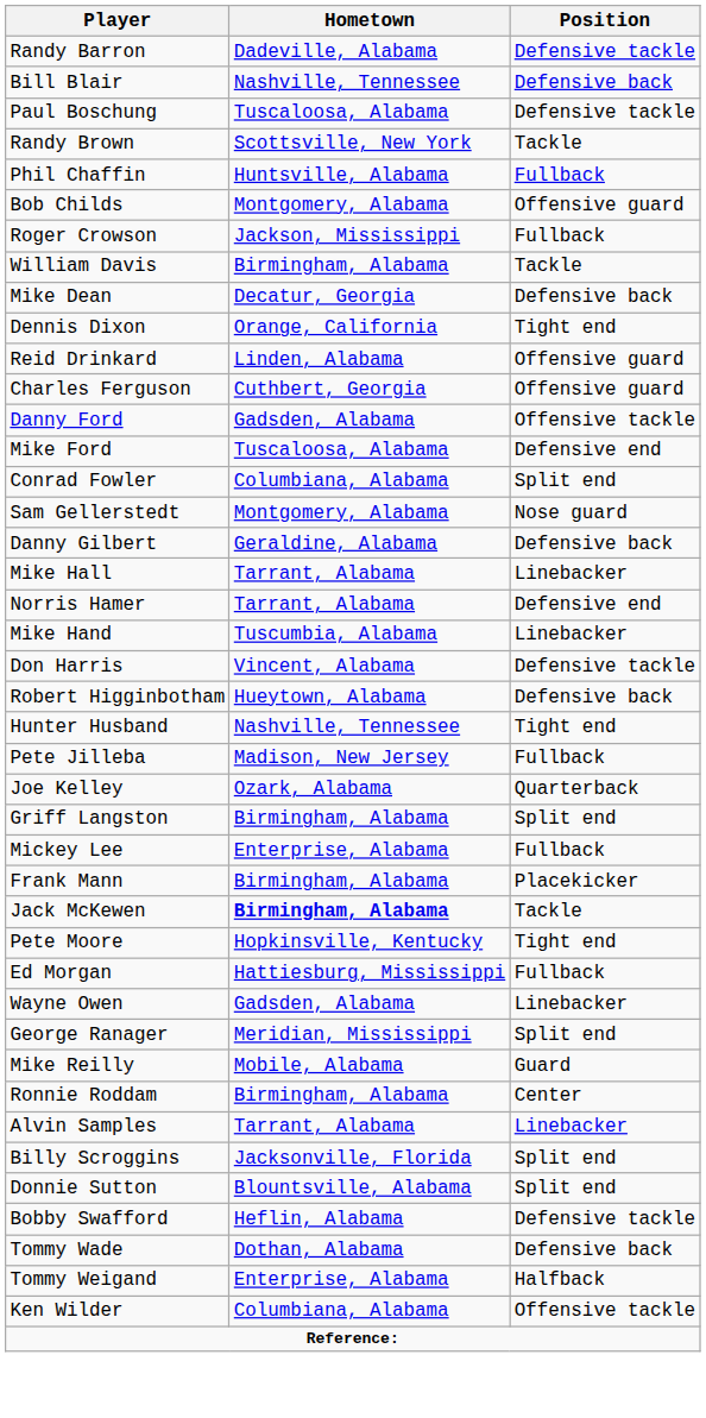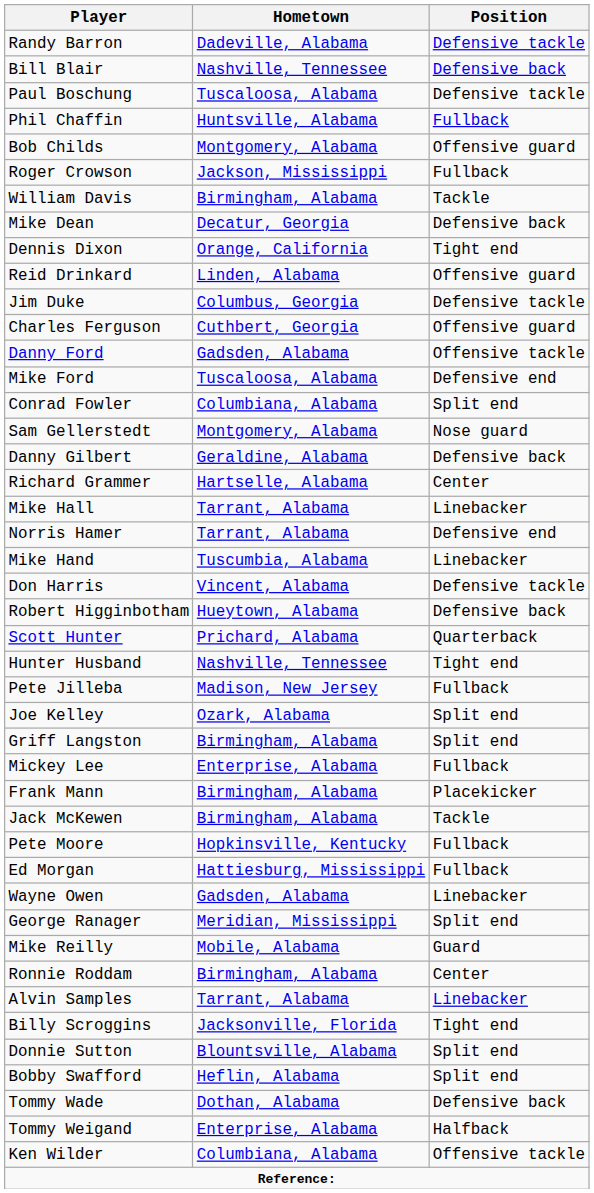 <table class="wikitable" border="1">
 <tr ;>
 <th>Player</th>
 <th>Hometown</th>
 <th>Position</th>
 </tr>
 <tr>
 <td>Randy Barron</td>
 <td><a href='#'>Dadeville, Alabama</a></td>
 <td><a href='#'>Defensive tackle</a></td>
 </tr>
 <tr>
 <td>Bill Blair</td>
 <td><a href='#'>Nashville, Tennessee</a></td>
 <td><a href='#'>Defensive back</a></td>
 </tr>
 <tr>
 <td>Paul Boschung</td>
 <td><a href='#'>Tuscaloosa, Alabama</a></td>
 <td>Defensive tackle</td>
-</tr>
-<tr>
-<td>Randy Brown</td>
-<td><a href='#'>Scottsville, New York</a></td>
-<td>Tackle</td>
 </tr>
 <tr>
 <td>Phil Chaffin</td>
 <td><a href='#'>Huntsville, Alabama</a></td>
 <td><a href='#'>Fullback</a></td>
 </tr>
 <tr>
 <td>Bob Childs</td>
 <td><a href='#'>Montgomery, Alabama</a></td>
 <td>Offensive guard</td>
 </tr>
 <tr>
 <td>Roger Crowson</td>
 <td><a href='#'>Jackson, Mississippi</a></td>
 <td>Fullback</td>
 </tr>
 <tr>
 <td>William Davis</td>
 <td><a href='#'>Birmingham, Alabama</a></td>
 <td>Tackle</td>
 </tr>
 <tr>
 <td>Mike Dean</td>
 <td><a href='#'>Decatur, Georgia</a></td>
 <td>Defensive back</td>
 </tr>
 <tr>
 <td>Dennis Dixon</td>
 <td><a href='#'>Orange, California</a></td>
 <td>Tight end</td>
 </tr>
 <tr>
 <td>Reid Drinkard</td>
 <td><a href='#'>Linden, Alabama</a></td>
 <td>Offensive guard</td>
 </tr>
 <tr>
+<td>Jim Duke</td>
+<td><a href='#'>Columbus, Georgia</a></td>
+<td>Defensive tackle</td>
+</tr>
+<tr>
 <td>Charles Ferguson</td>
 <td><a href='#'>Cuthbert, Georgia</a></td>
 <td>Offensive guard</td>
 </tr>
 <tr>
 <td><a href='#'>Danny Ford</a></td>
 <td><a href='#'>Gadsden, Alabama</a></td>
 <td>Offensive tackle</td>
 </tr>
 <tr>
 <td>Mike Ford</td>
 <td><a href='#'>Tuscaloosa, Alabama</a></td>
 <td>Defensive end</td>
 </tr>
 <tr>
 <td>Conrad Fowler</td>
 <td><a href='#'>Columbiana, Alabama</a></td>
 <td>Split end</td>
 </tr>
 <tr>
 <td>Sam Gellerstedt</td>
 <td><a href='#'>Montgomery, Alabama</a></td>
 <td>Nose guard</td>
 </tr>
 <tr>
 <td>Danny Gilbert</td>
 <td><a href='#'>Geraldine, Alabama</a></td>
 <td>Defensive back</td>
 </tr>
 <tr>
+<td>Richard Grammer</td>
+<td><a href='#'>Hartselle, Alabama</a></td>
+<td>Center</td>
+</tr>
+<tr>
 <td>Mike Hall</td>
 <td><a href='#'>Tarrant, Alabama</a></td>
 <td>Linebacker</td>
 </tr>
 <tr>
 <td>Norris Hamer</td>
 <td><a href='#'>Tarrant, Alabama</a></td>
 <td>Defensive end</td>
 </tr>
 <tr>
 <td>Mike Hand</td>
 <td><a href='#'>Tuscumbia, Alabama</a></td>
 <td>Linebacker</td>
 </tr>
 <tr>
 <td>Don Harris</td>
 <td><a href='#'>Vincent, Alabama</a></td>
 <td>Defensive tackle</td>
 </tr>
 <tr>
 <td>Robert Higginbotham</td>
 <td><a href='#'>Hueytown, Alabama</a></td>
 <td>Defensive back</td>
 </tr>
 <tr>
+<td><a href='#'>Scott Hunter</a></td>
+<td><a href='#'>Prichard, Alabama</a></td>
+<td>Quarterback</td>
+</tr>
+<tr>
 <td>Hunter Husband</td>
 <td><a href='#'>Nashville, Tennessee</a></td>
 <td>Tight end</td>
 </tr>
 <tr>
 <td>Pete Jilleba</td>
 <td><a href='#'>Madison, New Jersey</a></td>
 <td>Fullback</td>
 </tr>
 <tr>
 <td>Joe Kelley</td>
 <td><a href='#'>Ozark, Alabama</a></td>
-<td>Quarterback</td>
+<td>Split end</td>
 </tr>
 <tr>
 <td>Griff Langston</td>
 <td><a href='#'>Birmingham, Alabama</a></td>
 <td>Split end</td>
 </tr>
 <tr>
 <td>Mickey Lee</td>
 <td><a href='#'>Enterprise, Alabama</a></td>
 <td>Fullback</td>
 </tr>
 <tr>
 <td>Frank Mann</td>
 <td><a href='#'>Birmingham, Alabama</a></td>
 <td>Placekicker</td>
 </tr>
 <tr>
 <td>Jack McKewen</td>
-<td><strong><a href='#'>Birmingham, Alabama</a></strong></td>
+<td><a href='#'>Birmingham, Alabama</a></td>
 <td>Tackle</td>
 </tr>
 <tr>
 <td>Pete Moore</td>
 <td><a href='#'>Hopkinsville, Kentucky</a></td>
-<td>Tight end</td>
+<td>Fullback</td>
 </tr>
 <tr>
 <td>Ed Morgan</td>
 <td><a href='#'>Hattiesburg, Mississippi</a></td>
 <td>Fullback</td>
 </tr>
 <tr>
 <td>Wayne Owen</td>
 <td><a href='#'>Gadsden, Alabama</a></td>
 <td>Linebacker</td>
 </tr>
 <tr>
 <td>George Ranager</td>
 <td><a href='#'>Meridian, Mississippi</a></td>
 <td>Split end</td>
 </tr>
 <tr>
 <td>Mike Reilly</td>
 <td><a href='#'>Mobile, Alabama</a></td>
 <td>Guard</td>
 </tr>
 <tr>
 <td>Ronnie Roddam</td>
 <td><a href='#'>Birmingham, Alabama</a></td>
 <td>Center</td>
 </tr>
 <tr>
 <td>Alvin Samples</td>
 <td><a href='#'>Tarrant, Alabama</a></td>
 <td><a href='#'>Linebacker</a></td>
 </tr>
 <tr>
 <td>Billy Scroggins</td>
 <td><a href='#'>Jacksonville, Florida</a></td>
-<td>Split end</td>
+<td>Tight end</td>
 </tr>
 <tr>
 <td>Donnie Sutton</td>
 <td><a href='#'>Blountsville, Alabama</a></td>
 <td>Split end</td>
 </tr>
 <tr>
 <td>Bobby Swafford</td>
 <td><a href='#'>Heflin, Alabama</a></td>
-<td>Defensive tackle</td>
+<td>Split end</td>
 </tr>
 <tr>
 <td>Tommy Wade</td>
 <td><a href='#'>Dothan, Alabama</a></td>
 <td>Defensive back</td>
 </tr>
 <tr>
 <td>Tommy Weigand</td>
 <td><a href='#'>Enterprise, Alabama</a></td>
 <td>Halfback</td>
 </tr>
 <tr>
 <td>Ken Wilder</td>
 <td><a href='#'>Columbiana, Alabama</a></td>
 <td>Offensive tackle</td>
 </tr>
 <tr>
 <td colspan="3" style="font-size: 8pt" align="center"><strong>Reference:</strong></td>
 </tr>
 </table>
